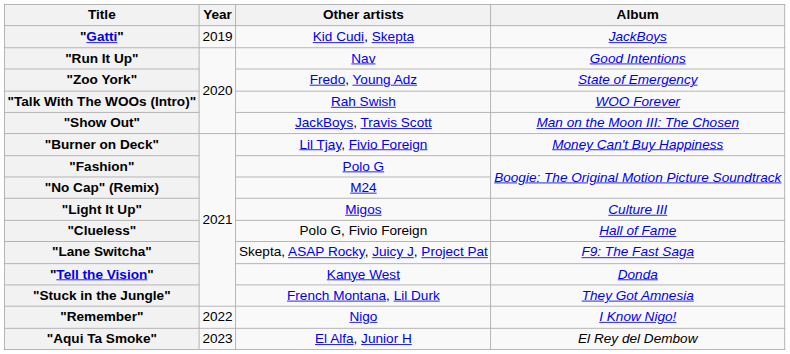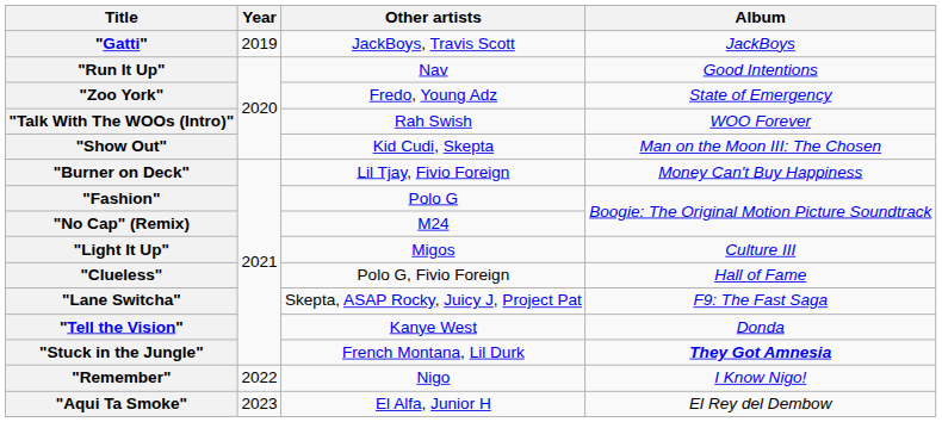 <table class="wikitable plainrowheaders" style="text-align:center;">
 <tr>
 <th scope="col">Title</th>
 <th scope="col">Year</th>
 <th scope="col">Other artists</th>
 <th scope="col">Album</th>
 </tr>
 <tr>
 <th scope="row">"<a href='#'>Gatti</a>"</th>
 <td>2019</td>
-<td><a href='#'>Kid Cudi</a>, <a href='#'>Skepta</a></td>
+<td><a href='#'>JackBoys</a>, <a href='#'>Travis Scott</a></td>
 <td><em><a href='#'>JackBoys</a></em></td>
 </tr>
 <tr>
 <th scope="row">"Run It Up"</th>
 <td rowspan="4">2020</td>
 <td><a href='#'>Nav</a></td>
 <td><em><a href='#'>Good Intentions</a></em></td>
 </tr>
 <tr>
 <th scope="row">"Zoo York"</th>
 <td><a href='#'>Fredo</a>, <a href='#'>Young Adz</a></td>
 <td><em><a href='#'>State of Emergency</a></em></td>
 </tr>
 <tr>
 <th scope="row">"Talk With The WOOs (Intro)" </th>
 <td><a href='#'>Rah Swish</a></td>
 <td><em><a href='#'>WOO Forever</a></em></td>
 </tr>
 <tr>
 <th scope="row">"Show Out"</th>
-<td><a href='#'>JackBoys</a>, <a href='#'>Travis Scott</a></td>
+<td><a href='#'>Kid Cudi</a>, <a href='#'>Skepta</a></td>
 <td><em><a href='#'>Man on the Moon III: The Chosen</a></em></td>
 </tr>
 <tr>
 <th scope="row">"Burner on Deck"</th>
 <td rowspan="8">2021</td>
 <td><a href='#'>Lil Tjay</a>, <a href='#'>Fivio Foreign</a></td>
 <td><em><a href='#'>Money Can't Buy Happiness</a></em></td>
 </tr>
 <tr>
 <th scope="row">"Fashion"</th>
 <td><a href='#'>Polo G</a></td>
 <td rowspan="2"><em><a href='#'>Boogie: The Original Motion Picture Soundtrack</a></em></td>
 </tr>
 <tr>
 <th scope="row">"No Cap" (Remix)</th>
 <td><a href='#'>M24</a></td>
 </tr>
 <tr>
 <th scope="row">"Light It Up"</th>
 <td><a href='#'>Migos</a></td>
 <td><em><a href='#'>Culture III</a></em></td>
 </tr>
 <tr>
 <th scope="row">"Clueless"</th>
 <td>Polo G, Fivio Foreign</td>
 <td><em><a href='#'>Hall of Fame</a></em></td>
 </tr>
 <tr>
 <th scope="row">"Lane Switcha"</th>
 <td>Skepta, <a href='#'>ASAP Rocky</a>, <a href='#'>Juicy J</a>, <a href='#'>Project Pat</a></td>
 <td><em><a href='#'>F9: The Fast Saga</a></em></td>
 </tr>
 <tr>
 <th scope="row">"<a href='#'>Tell the Vision</a>"</th>
 <td><a href='#'>Kanye West</a></td>
 <td><em><a href='#'>Donda</a></em></td>
 </tr>
 <tr>
 <th scope="row">"Stuck in the Jungle"</th>
 <td><a href='#'>French Montana</a>, <a href='#'>Lil Durk</a></td>
-<td><em><a href='#'>They Got Amnesia</a></em></td>
+<td><strong><em><a href='#'>They Got Amnesia</a></em></strong></td>
 </tr>
 <tr>
 <th scope="row">"Remember"</th>
 <td>2022</td>
 <td><a href='#'>Nigo</a></td>
 <td><em><a href='#'>I Know Nigo!</a></em></td>
 </tr>
 <tr>
 <th scope="row">"Aqui Ta Smoke"</th>
 <td>2023</td>
 <td><a href='#'>El Alfa</a>, <a href='#'>Junior H</a></td>
 <td><em>El Rey del Dembow</em></td>
 </tr>
 </table>
